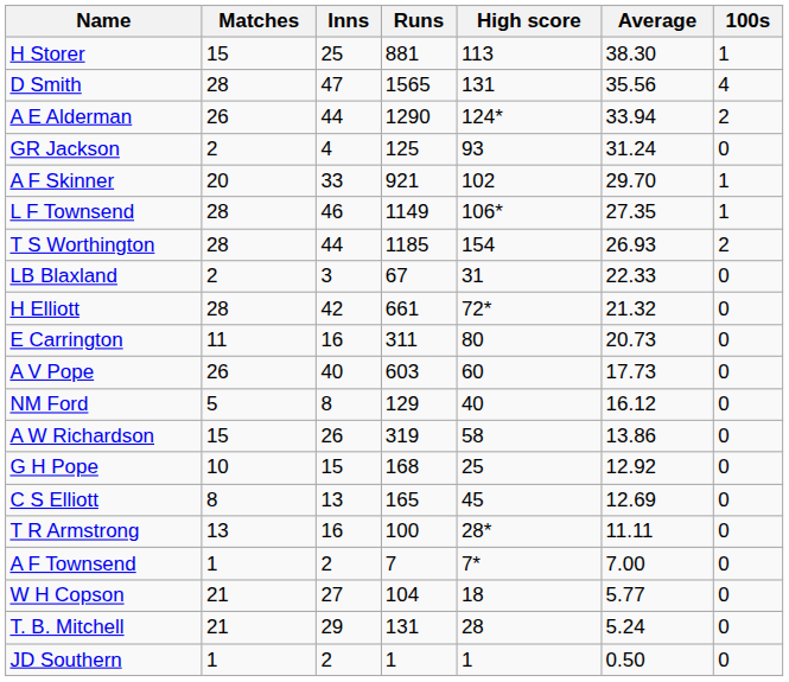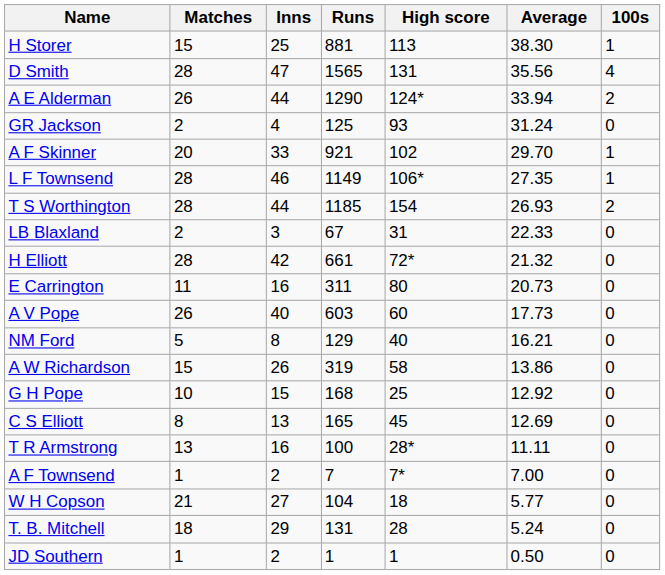 <table class="wikitable sortable" style="width:70%;">
 <tr style="background:#efefef;">
 <th>Name</th>
 <th>Matches</th>
 <th>Inns</th>
 <th>Runs</th>
 <th>High score</th>
 <th>Average</th>
 <th>100s</th>
 </tr>
 <tr>
 <td><a href='#'>H Storer</a></td>
 <td>15</td>
 <td>25</td>
 <td>881</td>
 <td>113</td>
 <td>38.30</td>
 <td>1</td>
 </tr>
 <tr>
 <td><a href='#'>D Smith</a></td>
 <td>28</td>
 <td>47</td>
 <td>1565</td>
 <td>131</td>
 <td>35.56</td>
 <td>4</td>
 </tr>
 <tr>
 <td><a href='#'>A E Alderman</a></td>
 <td>26</td>
 <td>44</td>
 <td>1290</td>
 <td>124*</td>
 <td>33.94</td>
 <td>2</td>
 </tr>
 <tr>
 <td><a href='#'>GR Jackson</a></td>
 <td>2</td>
 <td>4</td>
 <td>125</td>
 <td>93</td>
 <td>31.24</td>
 <td>0</td>
 </tr>
 <tr>
 <td><a href='#'>A F Skinner</a></td>
 <td>20</td>
 <td>33</td>
 <td>921</td>
 <td>102</td>
 <td>29.70</td>
 <td>1</td>
 </tr>
 <tr>
 <td><a href='#'>L F Townsend</a></td>
 <td>28</td>
 <td>46</td>
 <td>1149</td>
 <td>106*</td>
 <td>27.35</td>
 <td>1</td>
 </tr>
 <tr>
 <td><a href='#'>T S Worthington</a></td>
 <td>28</td>
 <td>44</td>
 <td>1185</td>
 <td>154</td>
 <td>26.93</td>
 <td>2</td>
 </tr>
 <tr>
 <td><a href='#'>LB Blaxland</a></td>
 <td>2</td>
 <td>3</td>
 <td>67</td>
 <td>31</td>
 <td>22.33</td>
 <td>0</td>
 </tr>
 <tr>
 <td><a href='#'>H Elliott</a></td>
 <td>28</td>
 <td>42</td>
 <td>661</td>
 <td>72*</td>
 <td>21.32</td>
 <td>0</td>
 </tr>
 <tr>
 <td><a href='#'>E Carrington</a></td>
 <td>11</td>
 <td>16</td>
 <td>311</td>
 <td>80</td>
 <td>20.73</td>
 <td>0</td>
 </tr>
 <tr>
 <td><a href='#'>A V Pope</a></td>
 <td>26</td>
 <td>40</td>
 <td>603</td>
 <td>60</td>
 <td>17.73</td>
 <td>0</td>
 </tr>
 <tr>
 <td><a href='#'>NM Ford</a></td>
 <td>5</td>
 <td>8</td>
 <td>129</td>
 <td>40</td>
-<td>16.12</td>
+<td>16.21</td>
 <td>0</td>
 </tr>
 <tr>
 <td><a href='#'>A W Richardson</a></td>
 <td>15</td>
 <td>26</td>
 <td>319</td>
 <td>58</td>
 <td>13.86</td>
 <td>0</td>
 </tr>
 <tr>
 <td><a href='#'>G H Pope</a></td>
 <td>10</td>
 <td>15</td>
 <td>168</td>
 <td>25</td>
 <td>12.92</td>
 <td>0</td>
 </tr>
 <tr>
 <td><a href='#'>C S Elliott</a></td>
 <td>8</td>
 <td>13</td>
 <td>165</td>
 <td>45</td>
 <td>12.69</td>
 <td>0</td>
 </tr>
 <tr>
 <td><a href='#'>T R Armstrong</a></td>
 <td>13</td>
 <td>16</td>
 <td>100</td>
 <td>28*</td>
 <td>11.11</td>
 <td>0</td>
 </tr>
 <tr>
 <td><a href='#'>A F Townsend</a></td>
 <td>1</td>
 <td>2</td>
 <td>7</td>
 <td>7*</td>
 <td>7.00</td>
 <td>0</td>
 </tr>
 <tr>
 <td><a href='#'>W H Copson</a></td>
 <td>21</td>
 <td>27</td>
 <td>104</td>
 <td>18</td>
 <td>5.77</td>
 <td>0</td>
 </tr>
 <tr>
 <td><a href='#'>T. B. Mitchell</a></td>
-<td>21</td>
+<td>18</td>
 <td>29</td>
 <td>131</td>
 <td>28</td>
 <td>5.24</td>
 <td>0</td>
 </tr>
 <tr>
 <td><a href='#'>JD Southern</a></td>
 <td>1</td>
 <td>2</td>
 <td>1</td>
 <td>1</td>
 <td>0.50</td>
 <td>0</td>
 </tr>
 </table>
